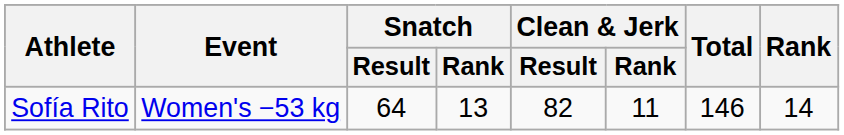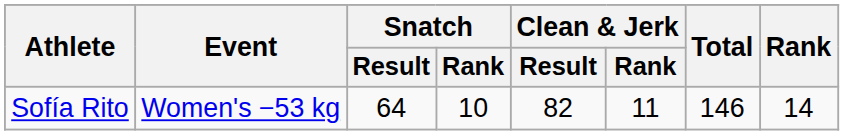 <table class="wikitable" style="font-size:90%">
 <tr>
 <th rowspan="2">Athlete</th>
 <th rowspan="2">Event</th>
 <th colspan="2">Snatch</th>
 <th colspan="2">Clean & Jerk</th>
 <th rowspan="2">Total</th>
 <th rowspan="2">Rank</th>
 </tr>
 <tr style="font-size:95%">
 <th>Result</th>
 <th>Rank</th>
 <th>Result</th>
 <th>Rank</th>
 </tr>
 <tr align=center>
 <td align=left><a href='#'>Sofía Rito</a></td>
 <td align=left><a href='#'>Women's −53 kg</a></td>
 <td>64</td>
-<td>13</td>
+<td>10</td>
 <td>82</td>
 <td>11</td>
 <td>146</td>
 <td>14</td>
 </tr>
 </table>
